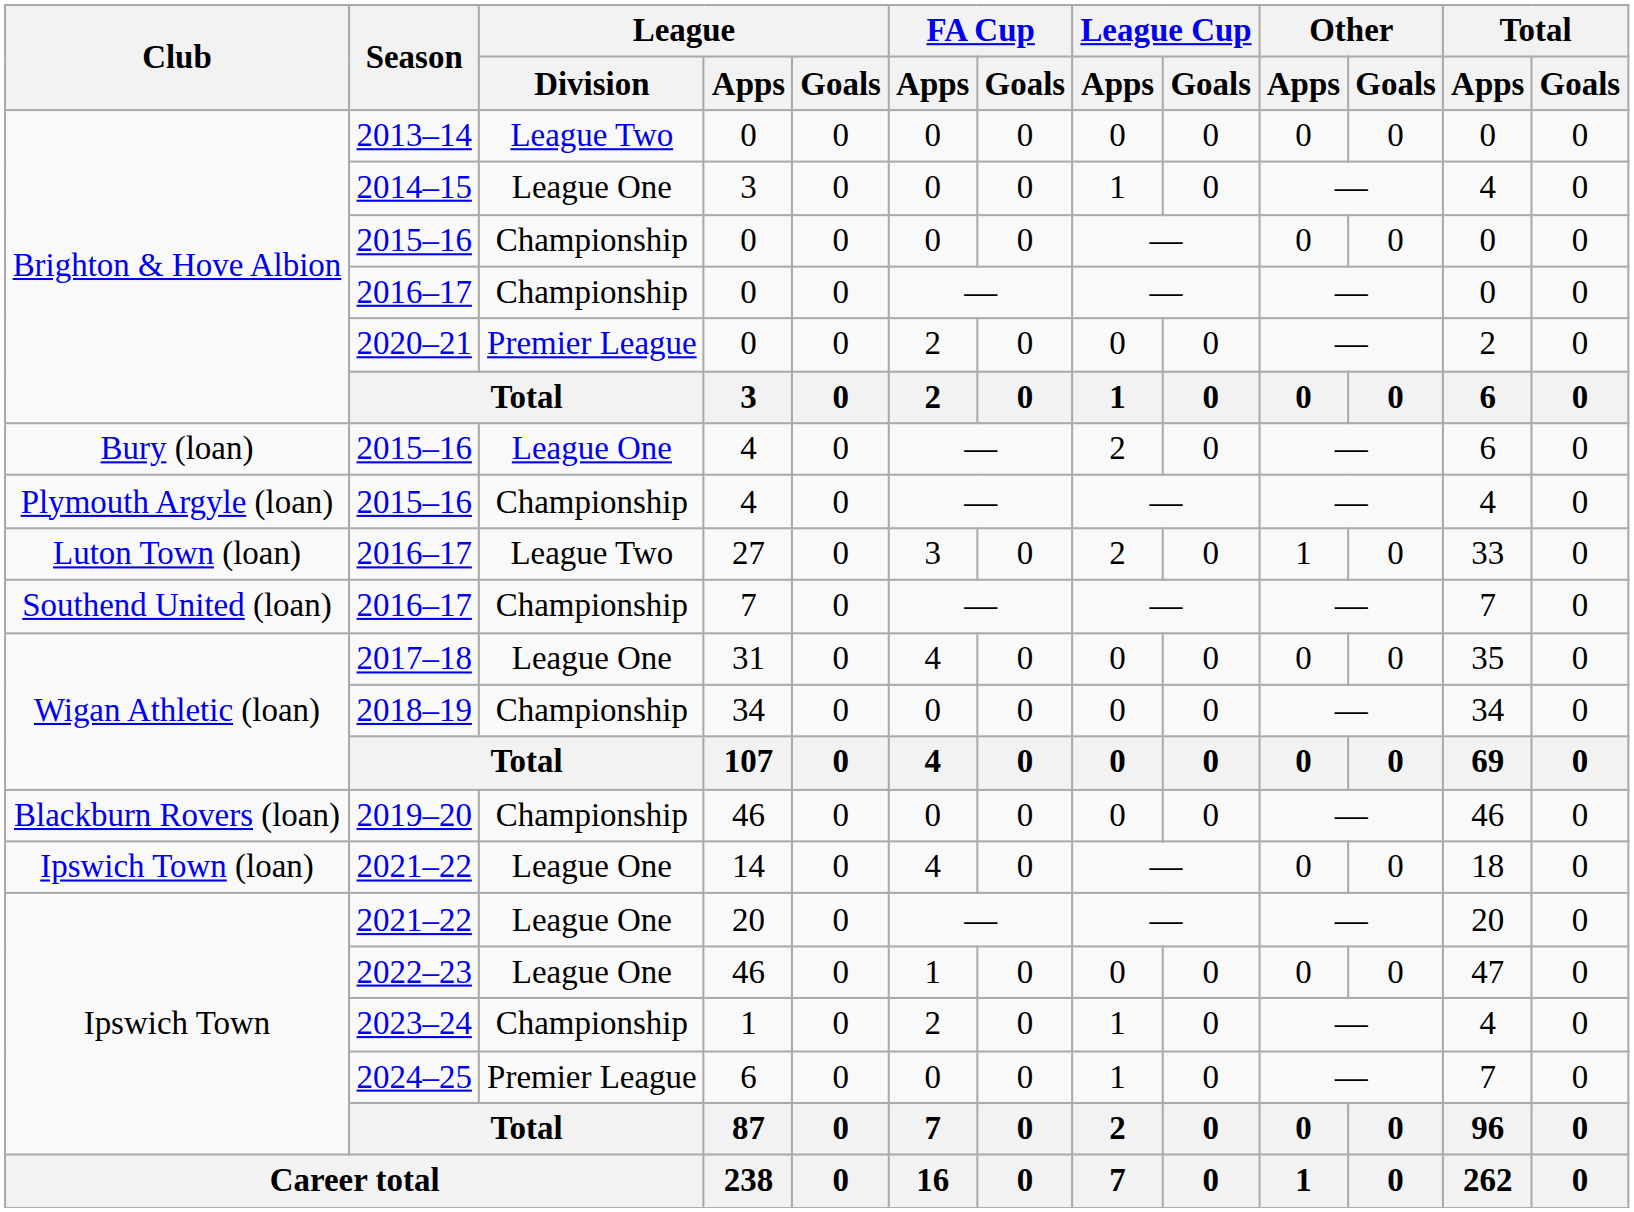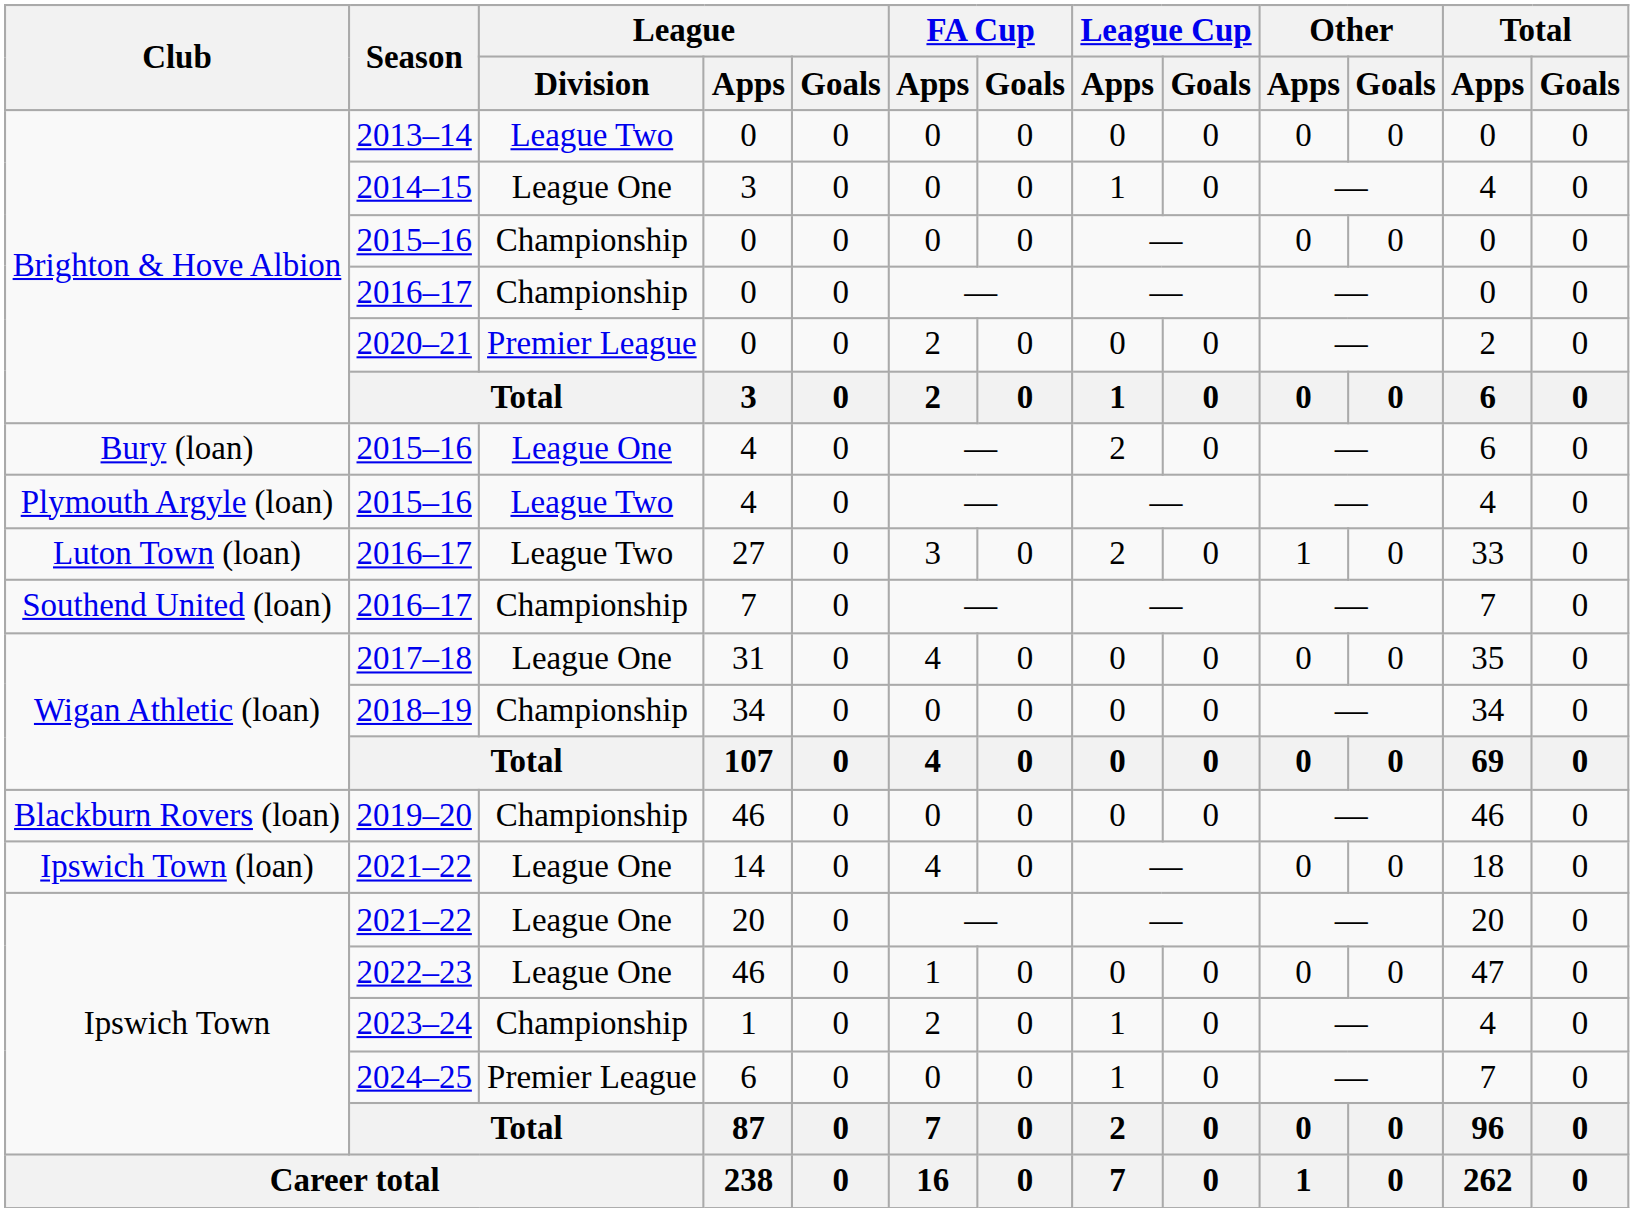 <table class=wikitable style=text-align:center>
 <tr>
 <th rowspan=2>Club</th>
 <th rowspan=2>Season</th>
 <th colspan=3>League</th>
 <th colspan=2><a href='#'>FA Cup</a></th>
 <th colspan=2><a href='#'>League Cup</a></th>
 <th colspan=2>Other</th>
 <th colspan=2>Total</th>
 </tr>
 <tr>
 <th>Division</th>
 <th>Apps</th>
 <th>Goals</th>
 <th>Apps</th>
 <th>Goals</th>
 <th>Apps</th>
 <th>Goals</th>
 <th>Apps</th>
 <th>Goals</th>
 <th>Apps</th>
 <th>Goals</th>
 </tr>
 <tr>
 <td rowspan=6><a href='#'>Brighton & Hove Albion</a></td>
 <td><a href='#'>2013–14</a></td>
 <td><a href='#'>League Two</a></td>
 <td>0</td>
 <td>0</td>
 <td>0</td>
 <td>0</td>
 <td>0</td>
 <td>0</td>
 <td>0</td>
 <td>0</td>
 <td>0</td>
 <td>0</td>
 </tr>
 <tr>
 <td><a href='#'>2014–15</a></td>
 <td>League One</td>
 <td>3</td>
 <td>0</td>
 <td>0</td>
 <td>0</td>
 <td>1</td>
 <td>0</td>
 <td colspan=2>—</td>
 <td>4</td>
 <td>0</td>
 </tr>
 <tr>
 <td><a href='#'>2015–16</a></td>
 <td>Championship</td>
 <td>0</td>
 <td>0</td>
 <td>0</td>
 <td>0</td>
 <td colspan=2>—</td>
 <td>0</td>
 <td>0</td>
 <td>0</td>
 <td>0</td>
 </tr>
 <tr>
 <td><a href='#'>2016–17</a></td>
 <td>Championship</td>
 <td>0</td>
 <td>0</td>
 <td colspan=2>—</td>
 <td colspan=2>—</td>
 <td colspan=2>—</td>
 <td>0</td>
 <td>0</td>
 </tr>
 <tr>
 <td><a href='#'>2020–21</a></td>
 <td><a href='#'>Premier League</a></td>
 <td>0</td>
 <td>0</td>
 <td>2</td>
 <td>0</td>
 <td>0</td>
 <td>0</td>
 <td colspan=2>—</td>
 <td>2</td>
 <td>0</td>
 </tr>
 <tr>
 <th colspan=2>Total</th>
 <th>3</th>
 <th>0</th>
 <th>2</th>
 <th>0</th>
 <th>1</th>
 <th>0</th>
 <th>0</th>
 <th>0</th>
 <th>6</th>
 <th>0</th>
 </tr>
 <tr>
 <td><a href='#'>Bury</a> (loan)</td>
 <td><a href='#'>2015–16</a></td>
 <td><a href='#'>League One</a></td>
 <td>4</td>
 <td>0</td>
 <td colspan=2>—</td>
 <td>2</td>
 <td>0</td>
 <td colspan=2>—</td>
 <td>6</td>
 <td>0</td>
 </tr>
 <tr>
 <td><a href='#'>Plymouth Argyle</a> (loan)</td>
 <td><a href='#'>2015–16</a></td>
-<td>Championship</td>
+<td><a href='#'>League Two</a></td>
 <td>4</td>
 <td>0</td>
 <td colspan=2>—</td>
 <td colspan=2>—</td>
 <td colspan=2>—</td>
 <td>4</td>
 <td>0</td>
 </tr>
 <tr>
 <td><a href='#'>Luton Town</a> (loan)</td>
 <td><a href='#'>2016–17</a></td>
 <td>League Two</td>
 <td>27</td>
 <td>0</td>
 <td>3</td>
 <td>0</td>
 <td>2</td>
 <td>0</td>
 <td>1</td>
 <td>0</td>
 <td>33</td>
 <td>0</td>
 </tr>
 <tr>
 <td><a href='#'>Southend United</a> (loan)</td>
 <td><a href='#'>2016–17</a></td>
 <td>Championship</td>
 <td>7</td>
 <td>0</td>
 <td colspan=2>—</td>
 <td colspan=2>—</td>
 <td colspan=2>—</td>
 <td>7</td>
 <td>0</td>
 </tr>
 <tr>
 <td rowspan=3><a href='#'>Wigan Athletic</a> (loan)</td>
 <td><a href='#'>2017–18</a></td>
 <td>League One</td>
 <td>31</td>
 <td>0</td>
 <td>4</td>
 <td>0</td>
 <td>0</td>
 <td>0</td>
 <td>0</td>
 <td>0</td>
 <td>35</td>
 <td>0</td>
 </tr>
 <tr>
 <td><a href='#'>2018–19</a></td>
 <td>Championship</td>
 <td>34</td>
 <td>0</td>
 <td>0</td>
 <td>0</td>
 <td>0</td>
 <td>0</td>
 <td colspan=2>—</td>
 <td>34</td>
 <td>0</td>
 </tr>
 <tr>
 <th colspan=2>Total</th>
 <th>107</th>
 <th>0</th>
 <th>4</th>
 <th>0</th>
 <th>0</th>
 <th>0</th>
 <th>0</th>
 <th>0</th>
 <th>69</th>
 <th>0</th>
 </tr>
 <tr>
 <td><a href='#'>Blackburn Rovers</a> (loan)</td>
 <td><a href='#'>2019–20</a></td>
 <td>Championship</td>
 <td>46</td>
 <td>0</td>
 <td>0</td>
 <td>0</td>
 <td>0</td>
 <td>0</td>
 <td colspan=2>—</td>
 <td>46</td>
 <td>0</td>
 </tr>
 <tr>
 <td><a href='#'>Ipswich Town</a> (loan)</td>
 <td><a href='#'>2021–22</a></td>
 <td>League One</td>
 <td>14</td>
 <td>0</td>
 <td>4</td>
 <td>0</td>
 <td colspan=2>—</td>
 <td>0</td>
 <td>0</td>
 <td>18</td>
 <td>0</td>
 </tr>
 <tr>
 <td rowspan=5>Ipswich Town</td>
 <td><a href='#'>2021–22</a></td>
 <td>League One</td>
 <td>20</td>
 <td>0</td>
 <td colspan=2>—</td>
 <td colspan=2>—</td>
 <td colspan=2>—</td>
 <td>20</td>
 <td>0</td>
 </tr>
 <tr>
 <td><a href='#'>2022–23</a></td>
 <td>League One</td>
 <td>46</td>
 <td>0</td>
 <td>1</td>
 <td>0</td>
 <td>0</td>
 <td>0</td>
 <td>0</td>
 <td>0</td>
 <td>47</td>
 <td>0</td>
 </tr>
 <tr>
 <td><a href='#'>2023–24</a></td>
 <td>Championship</td>
 <td>1</td>
 <td>0</td>
 <td>2</td>
 <td>0</td>
 <td>1</td>
 <td>0</td>
 <td colspan=2>—</td>
 <td>4</td>
 <td>0</td>
 </tr>
 <tr>
 <td><a href='#'>2024–25</a></td>
 <td>Premier League</td>
 <td>6</td>
 <td>0</td>
 <td>0</td>
 <td>0</td>
 <td>1</td>
 <td>0</td>
 <td colspan=2>—</td>
 <td>7</td>
 <td>0</td>
 </tr>
 <tr>
 <th colspan=2>Total</th>
 <th>87</th>
 <th>0</th>
 <th>7</th>
 <th>0</th>
 <th>2</th>
 <th>0</th>
 <th>0</th>
 <th>0</th>
 <th>96</th>
 <th>0</th>
 </tr>
 <tr>
 <th colspan=3>Career total</th>
 <th>238</th>
 <th>0</th>
 <th>16</th>
 <th>0</th>
 <th>7</th>
 <th>0</th>
 <th>1</th>
 <th>0</th>
 <th>262</th>
 <th>0</th>
 </tr>
 </table>
